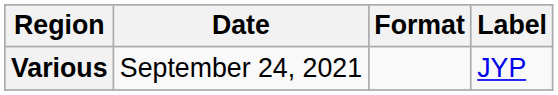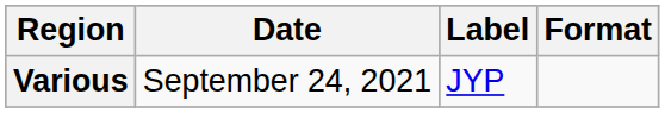 <table class="wikitable plainrowheaders">
 <tr>
 <th scope="col">Region</th>
 <th scope="col">Date</th>
+<th scope="col">Label</th>
 <th scope="col">Format</th>
-<th scope="col">Label</th>
 </tr>
 <tr>
 <th scope="row">Various</th>
 <td>September 24, 2021</td>
+<td><a href='#'>JYP</a></td>
 <td></td>
-<td><a href='#'>JYP</a></td>
 </tr>
 </table>
